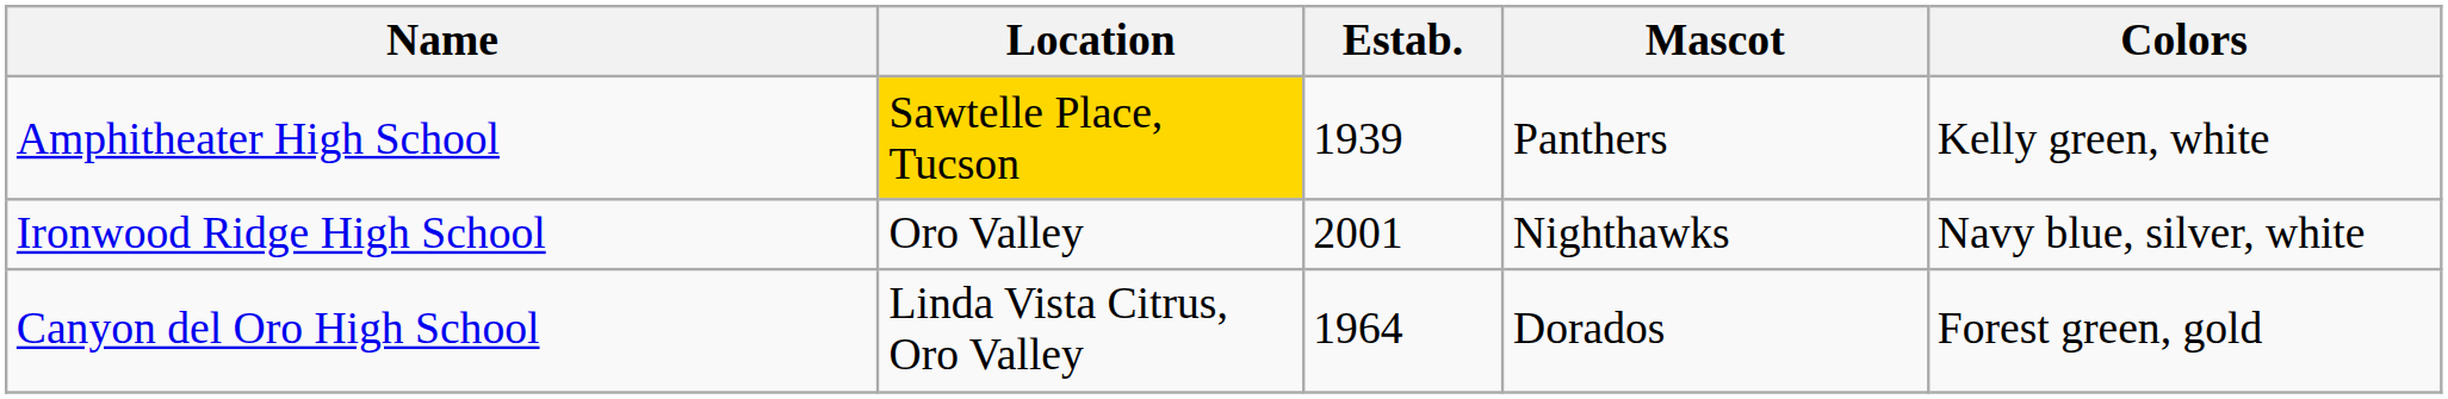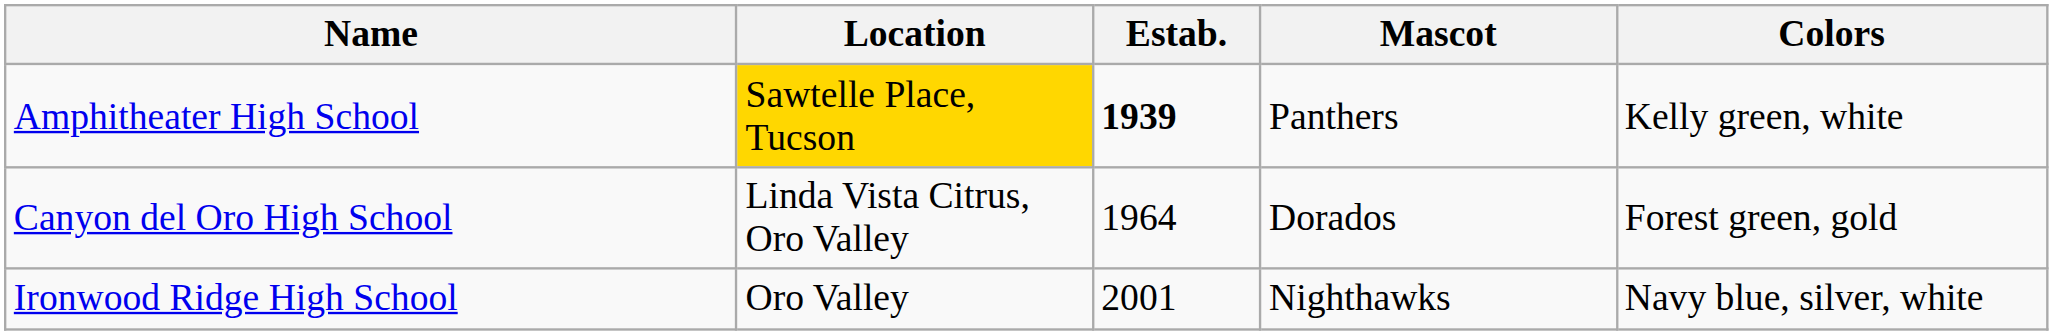 <table class="wikitable">
 <tr>
 <th style="width:19em">Name</th>
 <th style="width:9em">Location</th>
 <th style="width:4em">Estab.</th>
 <th style="width:9em">Mascot</th>
 <th style="width:11em">Colors</th>
 </tr>
 <tr>
 <td><a href='#'>Amphitheater High School</a></td>
 <td style="background: gold;">Sawtelle Place, Tucson</td>
-<td>1939</td>
+<td><strong>1939</strong></td>
 <td>Panthers</td>
 <td>Kelly green, white</td>
+</tr>
+<tr>
+<td><a href='#'>Canyon del Oro High School</a></td>
+<td>Linda Vista Citrus, Oro Valley</td>
+<td>1964</td>
+<td>Dorados</td>
+<td>Forest green, gold</td>
 </tr>
 <tr>
 <td><a href='#'>Ironwood Ridge High School</a></td>
 <td>Oro Valley</td>
 <td>2001</td>
 <td>Nighthawks</td>
 <td>Navy blue, silver, white</td>
 </tr>
-<tr>
-<td><a href='#'>Canyon del Oro High School</a></td>
-<td>Linda Vista Citrus, Oro Valley</td>
-<td>1964</td>
-<td>Dorados</td>
-<td>Forest green, gold</td>
-</tr>
 </table>
